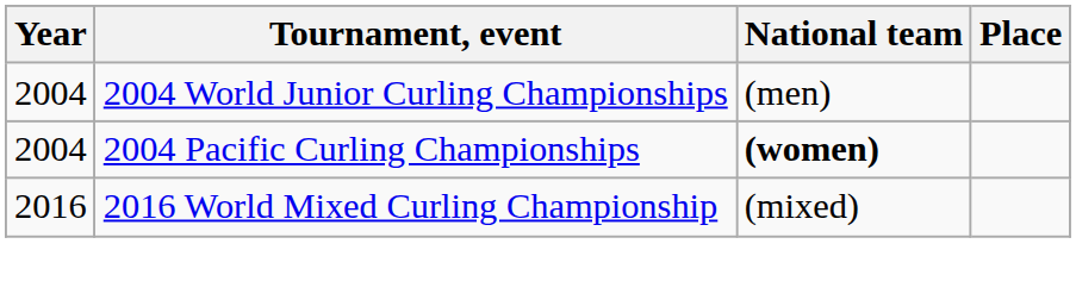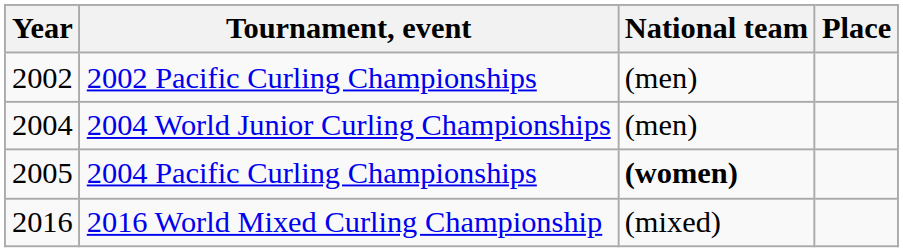 <table class="wikitable">
 <tr>
 <th scope="col">Year</th>
 <th scope="col">Tournament, event</th>
 <th scope="col">National team</th>
 <th scope="col">Place</th>
 </tr>
 <tr>
+<td>2002</td>
+<td><a href='#'>2002 Pacific Curling Championships</a></td>
+<td> (men)</td>
+<td></td>
+</tr>
+<tr>
 <td>2004</td>
 <td><a href='#'>2004 World Junior Curling Championships</a></td>
 <td> (men)</td>
 <td></td>
 </tr>
 <tr>
-<td>2004</td>
+<td>2005</td>
 <td><a href='#'>2004 Pacific Curling Championships</a></td>
 <td><strong> (women)</strong></td>
 <td></td>
 </tr>
 <tr>
 <td>2016</td>
 <td><a href='#'>2016 World Mixed Curling Championship</a></td>
 <td> (mixed)</td>
 <td></td>
 </tr>
 </table>
